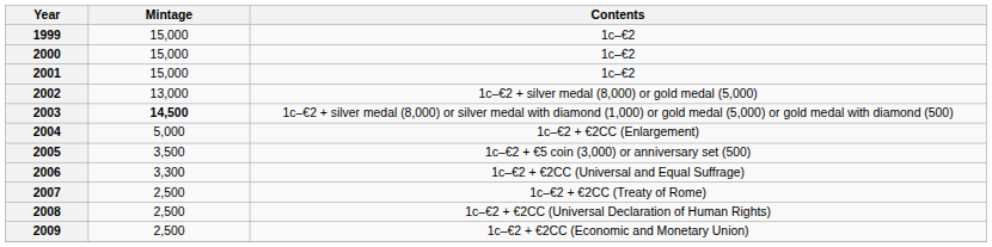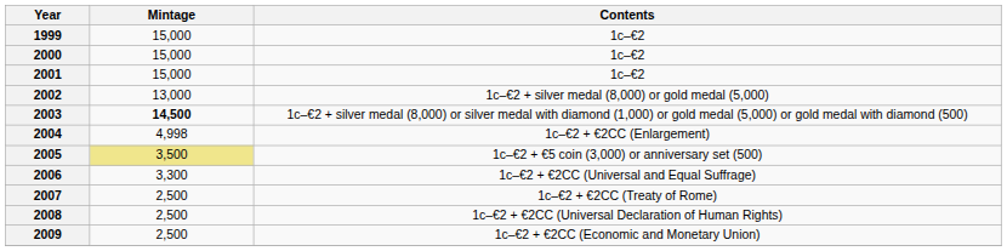 <table class="wikitable" style="width:100%;text-align:center">
 <tr>
 <th width=100px>Year</th>
 <th width=200px>Mintage</th>
 <th>Contents</th>
 </tr>
 <tr>
 <th>1999</th>
 <td>15,000</td>
 <td>1c–€2</td>
 </tr>
 <tr>
 <th>2000</th>
 <td>15,000</td>
 <td>1c–€2</td>
 </tr>
 <tr>
 <th>2001</th>
 <td>15,000</td>
 <td>1c–€2</td>
 </tr>
 <tr>
 <th>2002</th>
 <td>13,000</td>
 <td>1c–€2 + silver medal (8,000) or gold medal (5,000)</td>
 </tr>
 <tr>
 <th>2003</th>
 <td><strong>14,500</strong></td>
 <td>1c–€2 + silver medal (8,000) or silver medal with diamond (1,000) or gold medal (5,000) or gold medal with diamond (500)</td>
 </tr>
 <tr>
 <th>2004</th>
-<td>5,000</td>
+<td>4,998</td>
 <td>1c–€2 + €2CC (Enlargement)</td>
 </tr>
 <tr>
 <th>2005</th>
-<td>3,500</td>
+<td style="background: khaki;">3,500</td>
 <td>1c–€2 + €5 coin (3,000) or anniversary set (500)</td>
 </tr>
 <tr>
 <th>2006</th>
 <td>3,300</td>
 <td>1c–€2 + €2CC (Universal and Equal Suffrage)</td>
 </tr>
 <tr>
 <th>2007</th>
 <td>2,500</td>
 <td>1c–€2 + €2CC (Treaty of Rome)</td>
 </tr>
 <tr>
 <th>2008</th>
 <td>2,500</td>
 <td>1c–€2 + €2CC (Universal Declaration of Human Rights)</td>
 </tr>
 <tr>
 <th>2009</th>
 <td>2,500</td>
 <td>1c–€2 + €2CC (Economic and Monetary Union)</td>
 </tr>
 <tr>
 </tr>
 </table>
